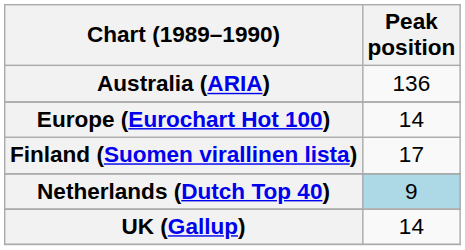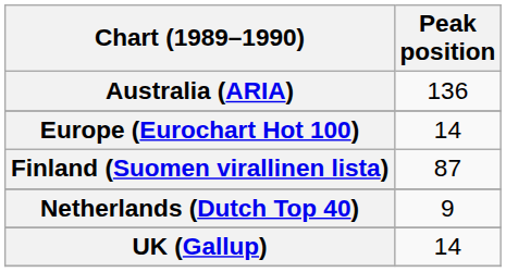 <table class="wikitable sortable plainrowheaders">
 <tr>
 <th scope="col">Chart (1989–1990)</th>
 <th scope="col">Peak<br>position</th>
 </tr>
 <tr>
 <th scope="row">Australia (<a href='#'>ARIA</a>)</th>
 <td align="center">136</td>
 </tr>
 <tr>
 </tr>
 <tr>
 <th scope="row">Europe (<a href='#'>Eurochart Hot 100</a>)</th>
 <td align="center">14</td>
 </tr>
 <tr>
 <th scope="row">Finland (<a href='#'>Suomen virallinen lista</a>)</th>
-<td align="center">17</td>
+<td align="center">87</td>
 </tr>
 <tr>
 </tr>
 <tr>
 </tr>
 <tr>
 <th scope="row">Netherlands (<a href='#'>Dutch Top 40</a>)</th>
-<td align="center" style="background: lightblue;">9</td>
+<td align="center">9</td>
 </tr>
 <tr>
 </tr>
 <tr>
 </tr>
 <tr>
 <th scope="row">UK (<a href='#'>Gallup</a>)</th>
 <td align="center">14</td>
 </tr>
 <tr>
 </tr>
 </table>
